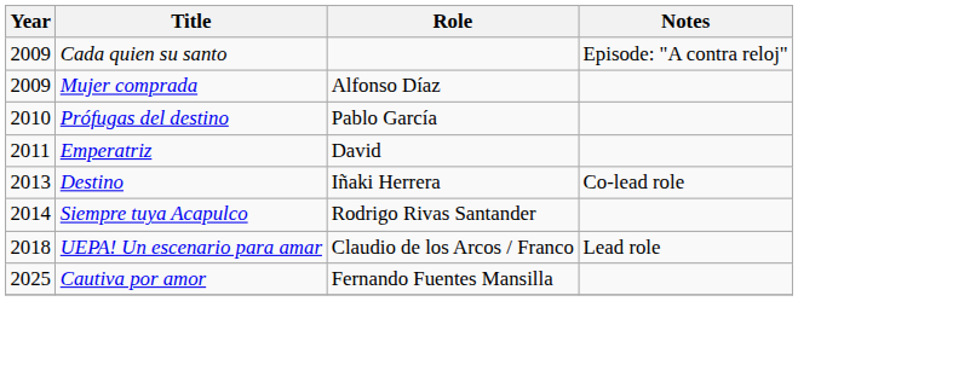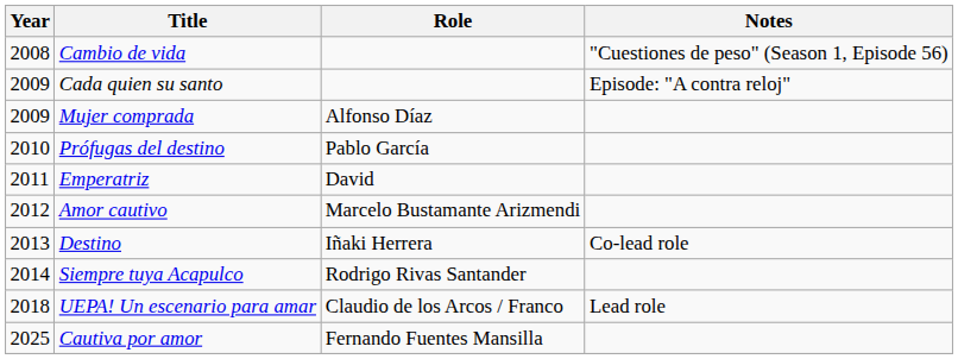 <table class="wikitable sortable">
 <tr>
 <th>Year</th>
 <th>Title</th>
 <th>Role</th>
 <th>Notes</th>
+</tr>
+<tr>
+<td>2008</td>
+<td><em><a href='#'>Cambio de vida</a></em></td>
+<td></td>
+<td>"Cuestiones de peso" (Season 1, Episode 56)</td>
 </tr>
 <tr>
 <td>2009</td>
 <td><em>Cada quien su santo</em></td>
 <td></td>
 <td>Episode:  "A contra reloj"</td>
 </tr>
 <tr>
 <td>2009</td>
 <td><em><a href='#'>Mujer comprada</a></em></td>
 <td>Alfonso Díaz</td>
 <td></td>
 </tr>
 <tr>
 <td>2010</td>
 <td><em><a href='#'>Prófugas del destino</a></em></td>
 <td>Pablo García</td>
 <td></td>
 </tr>
 <tr>
 <td>2011</td>
 <td><em><a href='#'>Emperatriz</a></em></td>
 <td>David</td>
+<td></td>
+</tr>
+<tr>
+<td>2012</td>
+<td><em><a href='#'>Amor cautivo</a></em></td>
+<td>Marcelo Bustamante Arizmendi</td>
 <td></td>
 </tr>
 <tr>
 <td>2013</td>
 <td><em><a href='#'>Destino</a></em></td>
 <td>Iñaki Herrera</td>
 <td>Co-lead role</td>
 </tr>
 <tr>
 <td>2014</td>
 <td><em><a href='#'>Siempre tuya Acapulco</a></em></td>
 <td>Rodrigo Rivas Santander</td>
 <td></td>
 </tr>
 <tr>
 <td>2018</td>
 <td><em><a href='#'>UEPA! Un escenario para amar</a></em></td>
 <td>Claudio de los Arcos / Franco</td>
 <td>Lead role</td>
 </tr>
 <tr>
 <td>2025</td>
 <td><em><a href='#'>Cautiva por amor</a></em></td>
 <td>Fernando Fuentes Mansilla</td>
 <td></td>
 </tr>
 <tr>
 </tr>
 </table>
